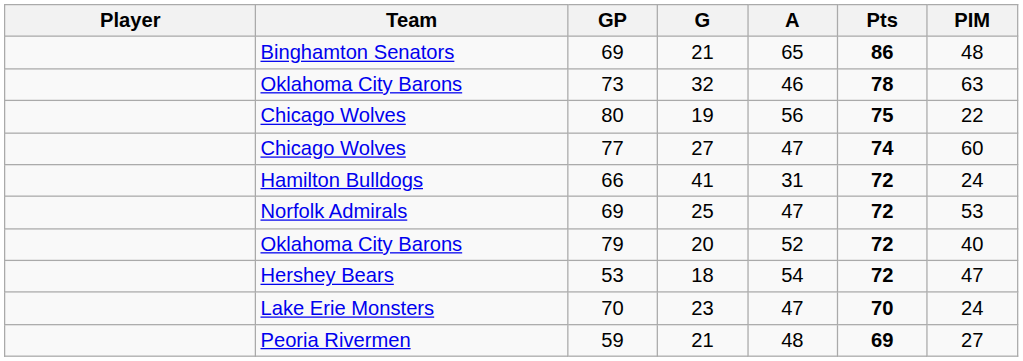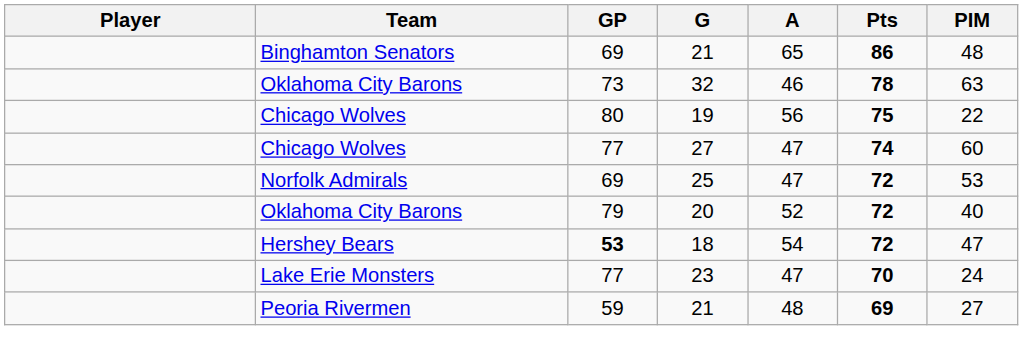 <table class="wikitable sortable" style="text-align:center">
 <tr>
 <th style="width:12em">Player</th>
 <th style="width:15em">Team</th>
 <th style="width:4em">GP</th>
 <th style="width:4em">G</th>
 <th style="width:4em">A</th>
 <th style="width:4em">Pts</th>
 <th style="width:4em">PIM</th>
 </tr>
 <tr>
 <td align=left></td>
 <td align=left><a href='#'>Binghamton Senators</a></td>
 <td>69</td>
 <td>21</td>
 <td>65</td>
 <td><strong>86</strong></td>
 <td>48</td>
 </tr>
 <tr>
 <td align=left></td>
 <td align=left><a href='#'>Oklahoma City Barons</a></td>
 <td>73</td>
 <td>32</td>
 <td>46</td>
 <td><strong>78</strong></td>
 <td>63</td>
 </tr>
 <tr>
 <td align=left></td>
 <td align=left><a href='#'>Chicago Wolves</a></td>
 <td>80</td>
 <td>19</td>
 <td>56</td>
 <td><strong>75</strong></td>
 <td>22</td>
 </tr>
 <tr>
 <td align=left></td>
 <td align=left><a href='#'>Chicago Wolves</a></td>
 <td>77</td>
 <td>27</td>
 <td>47</td>
 <td><strong>74</strong></td>
 <td>60</td>
 </tr>
 <tr>
 <td align=left></td>
-<td align=left><a href='#'>Hamilton Bulldogs</a></td>
-<td>66</td>
-<td>41</td>
-<td>31</td>
-<td><strong>72</strong></td>
-<td>24</td>
-</tr>
-<tr>
-<td align=left></td>
 <td align=left><a href='#'>Norfolk Admirals</a></td>
 <td>69</td>
 <td>25</td>
 <td>47</td>
 <td><strong>72</strong></td>
 <td>53</td>
 </tr>
 <tr>
 <td align=left></td>
 <td align=left><a href='#'>Oklahoma City Barons</a></td>
 <td>79</td>
 <td>20</td>
 <td>52</td>
 <td><strong>72</strong></td>
 <td>40</td>
 </tr>
 <tr>
 <td align=left></td>
 <td align=left><a href='#'>Hershey Bears</a></td>
-<td>53</td>
+<td><strong>53</strong></td>
 <td>18</td>
 <td>54</td>
 <td><strong>72</strong></td>
 <td>47</td>
 </tr>
 <tr>
 <td align=left></td>
 <td align=left><a href='#'>Lake Erie Monsters</a></td>
-<td>70</td>
+<td>77</td>
 <td>23</td>
 <td>47</td>
 <td><strong>70</strong></td>
 <td>24</td>
 </tr>
 <tr>
 <td align=left></td>
 <td align=left><a href='#'>Peoria Rivermen</a></td>
 <td>59</td>
 <td>21</td>
 <td>48</td>
 <td><strong>69</strong></td>
 <td>27</td>
 </tr>
 </table>
